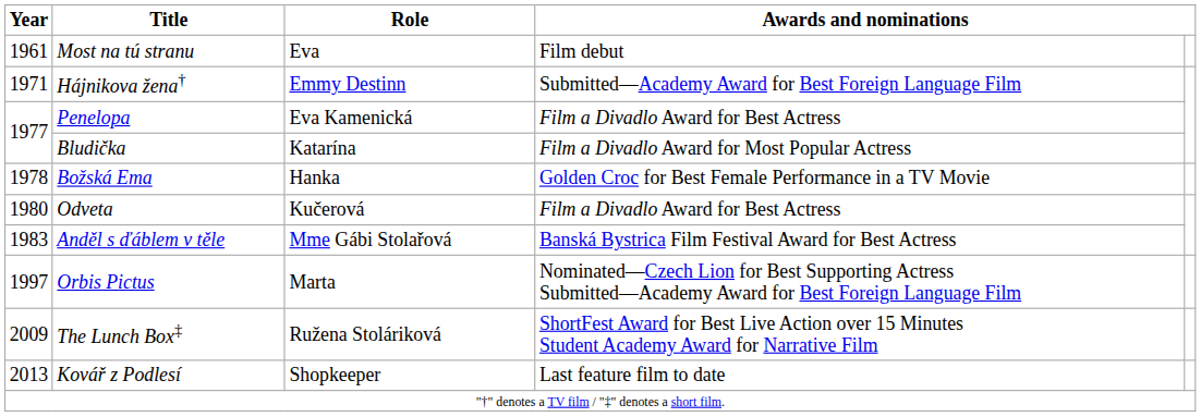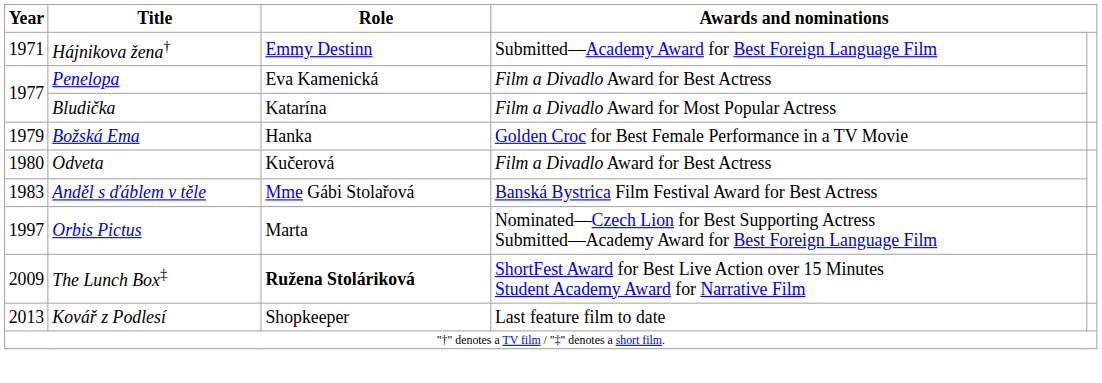 <table class="wikitable" style="text-align:left">
 <tr>
 <th style=background:white width=4%>Year</th>
 <th style=background:white width=19.5%>Title</th>
 <th style=background:white width=21%>Role</th>
 <th style=background:white width=55.5% colspan=2>Awards and nominations</th>
-</tr>
-<tr>
-<td style=background:white align=center>1961</td>
-<td style=background:white><em>Most na tú stranu</em></td>
-<td style=background:white>Eva</td>
-<td style=background:white>Film debut</td>
-<td style=background:white align=center></td>
 </tr>
 <tr>
 <td style=background:white align=center>1971</td>
 <td style=background:white><em>Hájnikova žena</em><sup>†</sup></td>
 <td style=background:white><a href='#'>Emmy Destinn</a> </td>
 <td style=background:white>Submitted—<a href='#'>Academy Award</a> for <a href='#'>Best Foreign Language Film</a></td>
 <td style=background:white align=center rowspan=3></td>
 </tr>
 <tr>
 <td style=background:white align=center rowspan=2>1977</td>
 <td style=background:white><em><a href='#'>Penelopa</a></em></td>
 <td style=background:white>Eva Kamenická</td>
 <td style=background:white><em>Film a Divadlo</em> Award for Best Actress</td>
 </tr>
 <tr>
 <td style=background:white><em>Bludička</em></td>
 <td style=background:white>Katarína </td>
 <td style=background:white><em>Film a Divadlo</em> Award for Most Popular Actress</td>
 </tr>
 <tr>
-<td style=background:white align=center>1978</td>
+<td style=background:white align=center>1979</td>
 <td style=background:white><em><a href='#'>Božská Ema</a></em></td>
 <td style=background:white>Hanka </td>
 <td style=background:white><a href='#'>Golden Croc</a> for Best Female Performance in a TV Movie</td>
 <td style=background:white align=center></td>
 </tr>
 <tr>
 <td style=background:white align=center>1980</td>
 <td style=background:white><em>Odveta</em></td>
 <td style=background:white>Kučerová</td>
 <td style=background:white><em>Film a Divadlo</em> Award for Best Actress</td>
 <td style=background:white align=center rowspan=2></td>
 </tr>
 <tr>
 <td style=background:white align=center>1983</td>
 <td style=background:white><em><a href='#'>Anděl s ďáblem v těle</a></em></td>
 <td style=background:white><a href='#'>Mme</a> Gábi Stolařová</td>
 <td style=background:white><a href='#'>Banská Bystrica</a> Film Festival Award for Best Actress</td>
 </tr>
 <tr>
 <td style=background:white align=center>1997</td>
 <td style=background:white><em><a href='#'>Orbis Pictus</a></em></td>
 <td style=background:white>Marta</td>
 <td style=background:white>Nominated—<a href='#'>Czech Lion</a> for Best Supporting Actress <br>Submitted—Academy Award for <a href='#'>Best Foreign Language Film</a></td>
 <td style=background:white align=center></td>
 </tr>
 <tr>
 <td style=background:white align=center>2009</td>
 <td style=background:white><em>The Lunch Box</em><sup>‡</sup> <br></td>
-<td style=background:white>Ružena Stoláriková</td>
+<td style=background:white><strong>Ružena Stoláriková</strong></td>
 <td style=background:white><a href='#'>ShortFest Award</a> for Best Live Action over 15 Minutes <br><a href='#'>Student Academy Award</a> for <a href='#'>Narrative Film</a> </td>
 <td style=background:white align=center><br></td>
 </tr>
 <tr>
 <td style=background:white align=center>2013</td>
 <td style=background:white><em>Kovář z Podlesí</em></td>
 <td style=background:white>Shopkeeper</td>
 <td style=background:white>Last feature film to date</td>
 <td style=background:white align=center></td>
 </tr>
 <tr>
 <td colspan=5 style="background:white; font-size:8pt" width=100% align="center">"†" denotes a <a href='#'>TV film</a> / "‡" denotes a <a href='#'>short film</a>.</td>
 </tr>
 </table>
